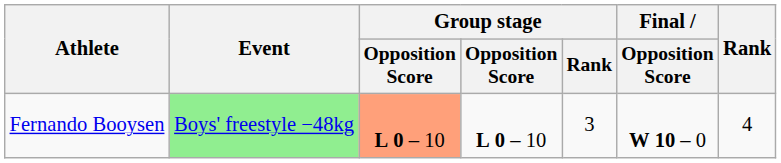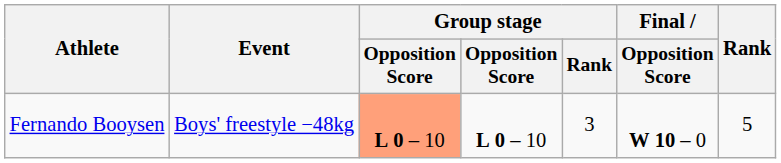 <table class="wikitable" style="font-size:90%">
 <tr>
 <th rowspan=2>Athlete</th>
 <th rowspan=2>Event</th>
 <th colspan=3>Group stage</th>
 <th>Final / </th>
 <th rowspan=2>Rank</th>
 </tr>
 <tr style="font-size:95%">
 <th>Opposition<br>Score</th>
 <th>Opposition<br>Score</th>
 <th>Rank</th>
 <th>Opposition<br>Score</th>
 </tr>
 <tr align=center>
 <td align=left><a href='#'>Fernando Booysen</a></td>
-<td align=left style="background: lightgreen;"><a href='#'>Boys' freestyle −48kg</a></td>
+<td align=left><a href='#'>Boys' freestyle −48kg</a></td>
 <td style="background: lightsalmon;"><br><strong>L</strong> <strong>0</strong> – 10 <sup></sup></td>
 <td><br><strong>L</strong> <strong>0</strong> – 10 <sup></sup></td>
 <td>3 </td>
 <td><br><strong>W</strong> <strong>10</strong> – 0 <sup></sup></td>
-<td>4</td>
+<td>5</td>
 </tr>
 </table>
